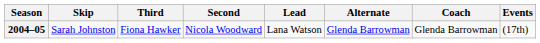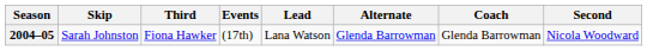 <table class="wikitable">
 <tr>
 <th scope="col" width=60>Season</th>
 <th scope="col">Skip</th>
 <th scope="col">Third</th>
-<th scope="col">Second</th>
+<th scope="col">Events</th>
 <th scope="col">Lead</th>
 <th scope="col">Alternate</th>
 <th scope="col">Coach</th>
-<th scope="col">Events</th>
+<th scope="col">Second</th>
 </tr>
 <tr>
 <th scope="row">2004–05</th>
 <td><a href='#'>Sarah Johnston</a></td>
 <td><a href='#'>Fiona Hawker</a></td>
-<td><a href='#'>Nicola Woodward</a></td>
+<td> (17th)</td>
 <td>Lana Watson</td>
 <td><a href='#'>Glenda Barrowman</a></td>
 <td>Glenda Barrowman</td>
-<td> (17th)</td>
+<td><a href='#'>Nicola Woodward</a></td>
 </tr>
 </table>
